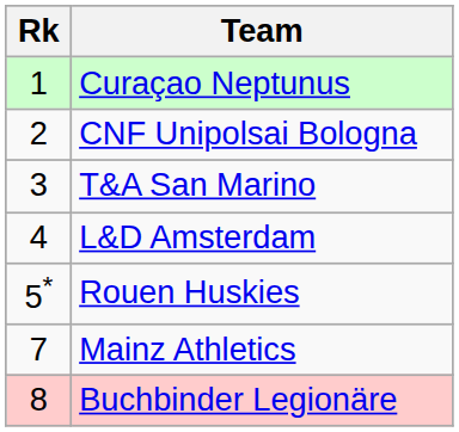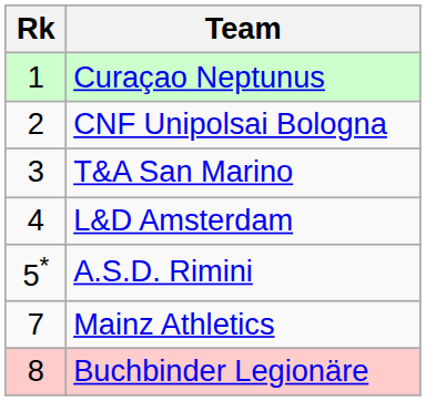 <table class="wikitable" style="text-align:center">
 <tr>
 <th width="25">Rk</th>
 <th width="180">Team</th>
 </tr>
 <tr style="background-color:#ccffcc;">
 <td>1</td>
 <td style="text-align:left;"> <a href='#'>Curaçao Neptunus</a></td>
 </tr>
 <tr>
 <td>2</td>
 <td style="text-align:left;"> <a href='#'>CNF Unipolsai Bologna</a></td>
 </tr>
 <tr>
 <td>3</td>
 <td style="text-align:left;"> <a href='#'>T&A San Marino</a></td>
 </tr>
 <tr>
 <td>4</td>
 <td style="text-align:left;"> <a href='#'>L&D Amsterdam</a></td>
 </tr>
 <tr>
 <td>5<sup>*</sup></td>
-<td style="text-align:left;"> <a href='#'>Rouen Huskies</a></td>
+<td style="text-align:left;"> <a href='#'>A.S.D. Rimini</a></td>
 </tr>
 <tr>
 <td>7</td>
 <td style="text-align:left;"> <a href='#'>Mainz Athletics</a></td>
 </tr>
 <tr style="background-color:#ffcccc;">
 <td>8</td>
 <td style="text-align:left;"> <a href='#'>Buchbinder Legionäre</a></td>
 </tr>
 </table>
